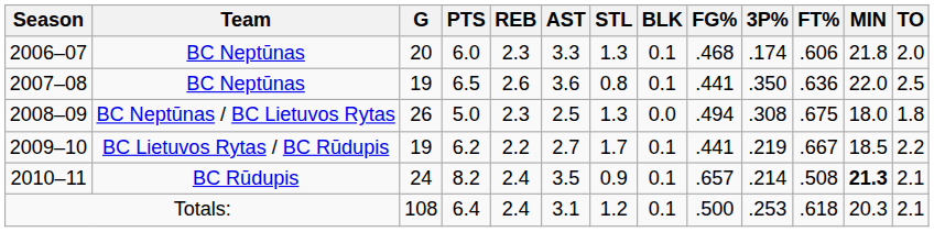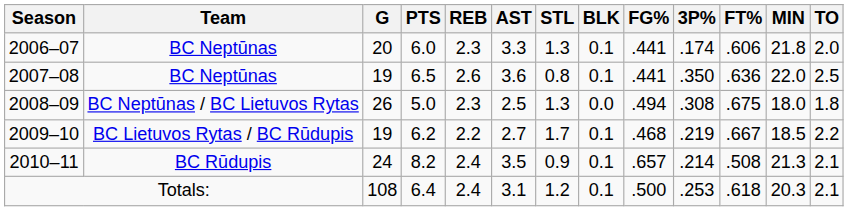 <table class="wikitable" style="text-align: center;">
 <tr>
 <th>Season</th>
 <th>Team</th>
 <th>G</th>
 <th>PTS</th>
 <th>REB</th>
 <th>AST</th>
 <th>STL</th>
 <th>BLK</th>
 <th>FG%</th>
 <th>3P%</th>
 <th>FT%</th>
 <th>MIN</th>
 <th>TO</th>
 </tr>
 <tr>
 <td>2006–07</td>
 <td><a href='#'>BC Neptūnas</a></td>
 <td>20</td>
 <td>6.0</td>
 <td>2.3</td>
 <td>3.3</td>
 <td>1.3</td>
 <td>0.1</td>
-<td>.468</td>
+<td>.441</td>
 <td>.174</td>
 <td>.606</td>
 <td>21.8</td>
 <td>2.0</td>
 </tr>
 <tr>
 <td>2007–08</td>
 <td><a href='#'>BC Neptūnas</a></td>
 <td>19</td>
 <td>6.5</td>
 <td>2.6</td>
 <td>3.6</td>
 <td>0.8</td>
 <td>0.1</td>
 <td>.441</td>
 <td>.350</td>
 <td>.636</td>
 <td>22.0</td>
 <td>2.5</td>
 </tr>
 <tr>
 <td>2008–09</td>
 <td><a href='#'>BC Neptūnas</a> / <a href='#'>BC Lietuvos Rytas</a></td>
 <td>26</td>
 <td>5.0</td>
 <td>2.3</td>
 <td>2.5</td>
 <td>1.3</td>
 <td>0.0</td>
 <td>.494</td>
 <td>.308</td>
 <td>.675</td>
 <td>18.0</td>
 <td>1.8</td>
 </tr>
 <tr>
 <td>2009–10</td>
 <td><a href='#'>BC Lietuvos Rytas</a> / <a href='#'>BC Rūdupis</a></td>
 <td>19</td>
 <td>6.2</td>
 <td>2.2</td>
 <td>2.7</td>
 <td>1.7</td>
 <td>0.1</td>
-<td>.441</td>
+<td>.468</td>
 <td>.219</td>
 <td>.667</td>
 <td>18.5</td>
 <td>2.2</td>
 </tr>
 <tr>
 <td>2010–11</td>
 <td><a href='#'>BC Rūdupis</a></td>
 <td>24</td>
 <td>8.2</td>
 <td>2.4</td>
 <td>3.5</td>
 <td>0.9</td>
 <td>0.1</td>
 <td>.657</td>
 <td>.214</td>
 <td>.508</td>
-<td><strong>21.3</strong></td>
+<td>21.3</td>
 <td>2.1</td>
 </tr>
 <tr>
 <td colspan=2>Totals:</td>
 <td>108</td>
 <td>6.4</td>
 <td>2.4</td>
 <td>3.1</td>
 <td>1.2</td>
 <td>0.1</td>
 <td>.500</td>
 <td>.253</td>
 <td>.618</td>
 <td>20.3</td>
 <td>2.1</td>
 </tr>
 </table>
